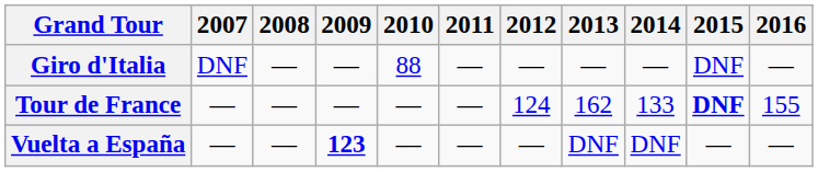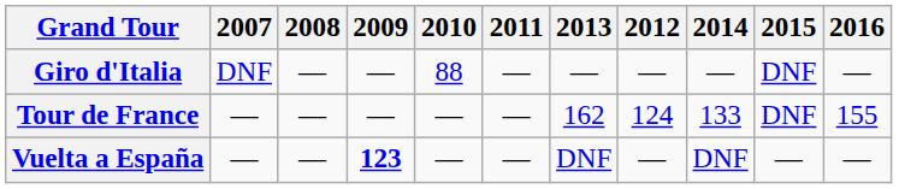 <table class="wikitable plainrowheaders">
 <tr>
 <th scope="col"><a href='#'>Grand Tour</a></th>
 <th scope="col">2007</th>
 <th scope="col">2008</th>
 <th scope="col">2009</th>
 <th scope="col">2010</th>
 <th scope="col">2011</th>
+<th scope="col">2013</th>
 <th scope="col">2012</th>
-<th scope="col">2013</th>
 <th scope="col">2014</th>
 <th scope="col">2015</th>
 <th scope="col">2016</th>
 </tr>
 <tr style="text-align:center;">
 <th scope="row"> <a href='#'>Giro d'Italia</a></th>
 <td><a href='#'>DNF</a></td>
 <td>—</td>
 <td>—</td>
 <td><a href='#'>88</a></td>
 <td>—</td>
 <td>—</td>
 <td>—</td>
 <td>—</td>
 <td><a href='#'>DNF</a></td>
 <td>—</td>
 </tr>
 <tr style="text-align:center;">
 <th scope="row"> <a href='#'>Tour de France</a></th>
 <td>—</td>
 <td>—</td>
 <td>—</td>
 <td>—</td>
 <td>—</td>
+<td><a href='#'>162</a></td>
 <td><a href='#'>124</a></td>
-<td><a href='#'>162</a></td>
 <td><a href='#'>133</a></td>
-<td><strong><a href='#'>DNF</a></strong></td>
+<td><a href='#'>DNF</a></td>
 <td><a href='#'>155</a></td>
 </tr>
 <tr style="text-align:center;">
 <th scope="row"> <a href='#'>Vuelta a España</a></th>
 <td>—</td>
 <td>—</td>
 <td><strong><a href='#'>123</a></strong></td>
 <td>—</td>
 <td>—</td>
+<td><a href='#'>DNF</a></td>
 <td>—</td>
-<td><a href='#'>DNF</a></td>
 <td><a href='#'>DNF</a></td>
 <td>—</td>
 <td>—</td>
 </tr>
 </table>
